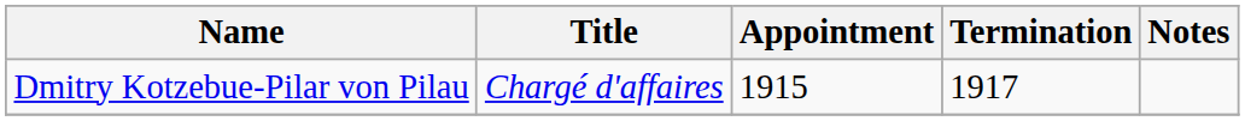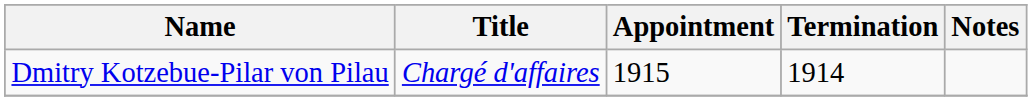 <table class="wikitable">
 <tr valign="middle">
 <th>Name</th>
 <th>Title</th>
 <th>Appointment</th>
 <th>Termination</th>
 <th>Notes</th>
 </tr>
 <tr>
 <td><a href='#'>Dmitry Kotzebue-Pilar von Pilau</a></td>
 <td><em><a href='#'>Chargé d'affaires</a></em></td>
 <td>1915</td>
-<td>1917</td>
+<td>1914</td>
 <td></td>
 </tr>
 <tr>
 </tr>
 </table>
